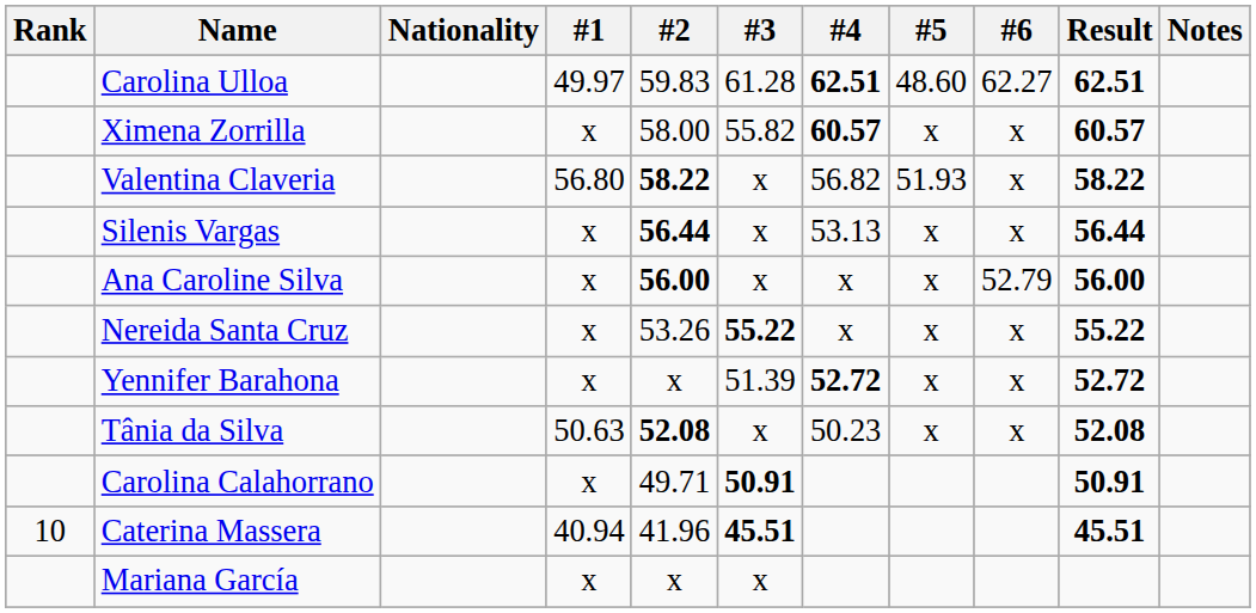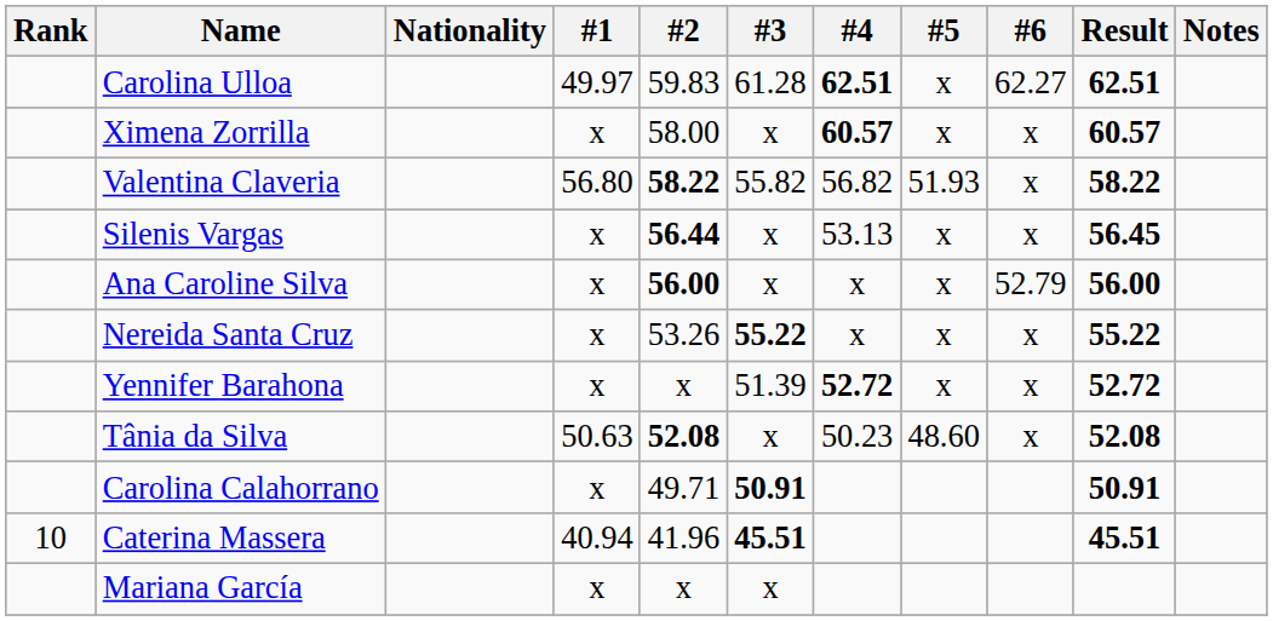 <table class="wikitable sortable" style="text-align:center">
 <tr>
 <th>Rank</th>
 <th>Name</th>
 <th>Nationality</th>
 <th>#1</th>
 <th>#2</th>
 <th>#3</th>
 <th>#4</th>
 <th>#5</th>
 <th>#6</th>
 <th>Result</th>
 <th>Notes</th>
 </tr>
 <tr>
 <td></td>
 <td align=left><a href='#'>Carolina Ulloa</a></td>
 <td align=left></td>
 <td>49.97</td>
 <td>59.83</td>
 <td>61.28</td>
 <td><strong>62.51</strong></td>
-<td>48.60</td>
+<td>x</td>
 <td>62.27</td>
 <td><strong>62.51</strong></td>
 <td></td>
 </tr>
 <tr>
 <td></td>
 <td align=left><a href='#'>Ximena Zorrilla</a></td>
 <td align=left></td>
 <td>x</td>
 <td>58.00</td>
-<td>55.82</td>
+<td>x</td>
 <td><strong>60.57</strong></td>
 <td>x</td>
 <td>x</td>
 <td><strong>60.57</strong></td>
 <td></td>
 </tr>
 <tr>
 <td></td>
 <td align=left><a href='#'>Valentina Claveria</a></td>
 <td align=left></td>
 <td>56.80</td>
 <td><strong>58.22</strong></td>
-<td>x</td>
+<td>55.82</td>
 <td>56.82</td>
 <td>51.93</td>
 <td>x</td>
 <td><strong>58.22</strong></td>
 <td></td>
 </tr>
 <tr>
 <td></td>
 <td align=left><a href='#'>Silenis Vargas</a></td>
 <td align=left></td>
 <td>x</td>
 <td><strong>56.44</strong></td>
 <td>x</td>
 <td>53.13</td>
 <td>x</td>
 <td>x</td>
-<td><strong>56.44</strong></td>
+<td><strong>56.45</strong></td>
 <td></td>
 </tr>
 <tr>
 <td></td>
 <td align=left><a href='#'>Ana Caroline Silva</a></td>
 <td align=left></td>
 <td>x</td>
 <td><strong>56.00</strong></td>
 <td>x</td>
 <td>x</td>
 <td>x</td>
 <td>52.79</td>
 <td><strong>56.00</strong></td>
 <td></td>
 </tr>
 <tr>
 <td></td>
 <td align=left><a href='#'>Nereida Santa Cruz</a></td>
 <td align=left></td>
 <td>x</td>
 <td>53.26</td>
 <td><strong>55.22</strong></td>
 <td>x</td>
 <td>x</td>
 <td>x</td>
 <td><strong>55.22</strong></td>
 <td></td>
 </tr>
 <tr>
 <td></td>
 <td align=left><a href='#'>Yennifer Barahona</a></td>
 <td align=left></td>
 <td>x</td>
 <td>x</td>
 <td>51.39</td>
 <td><strong>52.72</strong></td>
 <td>x</td>
 <td>x</td>
 <td><strong>52.72</strong></td>
 <td></td>
 </tr>
 <tr>
 <td></td>
 <td align=left><a href='#'>Tânia da Silva</a></td>
 <td align=left></td>
 <td>50.63</td>
 <td><strong>52.08</strong></td>
 <td>x</td>
 <td>50.23</td>
-<td>x</td>
+<td>48.60</td>
 <td>x</td>
 <td><strong>52.08</strong></td>
 <td></td>
 </tr>
 <tr>
 <td></td>
 <td align=left><a href='#'>Carolina Calahorrano</a></td>
 <td align=left></td>
 <td>x</td>
 <td>49.71</td>
 <td><strong>50.91</strong></td>
 <td></td>
 <td></td>
 <td></td>
 <td><strong>50.91</strong></td>
 <td></td>
 </tr>
 <tr>
 <td>10</td>
 <td align=left><a href='#'>Caterina Massera</a></td>
 <td align=left></td>
 <td>40.94</td>
 <td>41.96</td>
 <td><strong>45.51</strong></td>
 <td></td>
 <td></td>
 <td></td>
 <td><strong>45.51</strong></td>
 <td></td>
 </tr>
 <tr>
 <td></td>
 <td align=left><a href='#'>Mariana García</a></td>
 <td align=left></td>
 <td>x</td>
 <td>x</td>
 <td>x</td>
 <td></td>
 <td></td>
 <td></td>
 <td><strong></strong></td>
 <td></td>
 </tr>
 </table>
